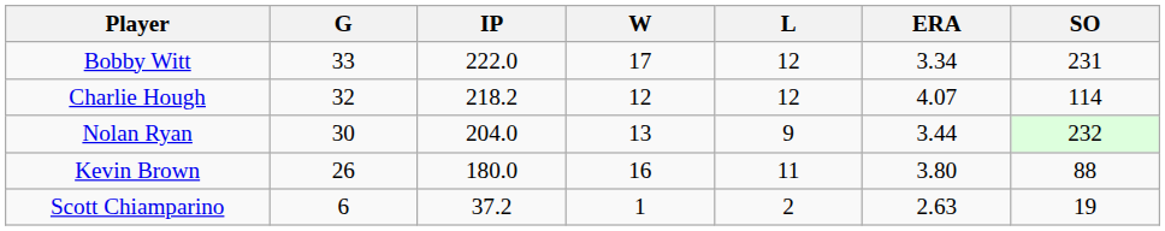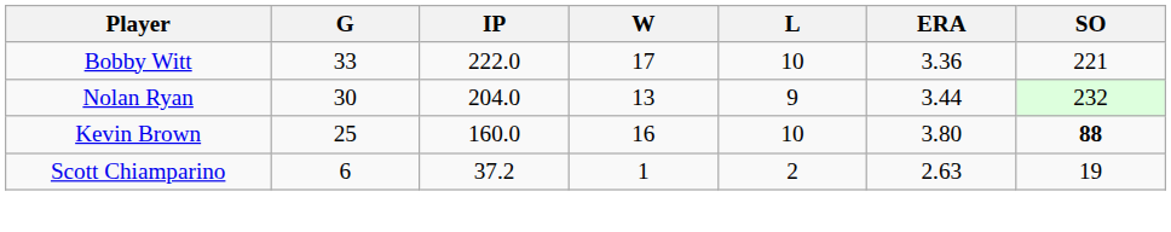 <table class="wikitable sortable">
 <tr>
 <th bgcolor="#DDDDFF" width="16%">Player</th>
 <th bgcolor="#DDDDFF" width="9%">G</th>
 <th bgcolor="#DDDDFF" width="9%">IP</th>
 <th bgcolor="#DDDDFF" width="9%">W</th>
 <th bgcolor="#DDDDFF" width="9%">L</th>
 <th bgcolor="#DDDDFF" width="9%">ERA</th>
 <th bgcolor="#DDDDFF" width="9%">SO</th>
 </tr>
 <tr align="center">
 <td><a href='#'>Bobby Witt</a></td>
 <td>33</td>
 <td>222.0</td>
 <td>17</td>
-<td>12</td>
-<td>3.34</td>
-<td>231</td>
-</tr>
-<tr align="center">
-<td><a href='#'>Charlie Hough</a></td>
-<td>32</td>
-<td>218.2</td>
-<td>12</td>
-<td>12</td>
-<td>4.07</td>
-<td>114</td>
+<td>10</td>
+<td>3.36</td>
+<td>221</td>
 </tr>
 <tr align="center">
 <td><a href='#'>Nolan Ryan</a></td>
 <td>30</td>
 <td>204.0</td>
 <td>13</td>
 <td>9</td>
 <td>3.44</td>
 <td style="background:#DDFFDD;">232</td>
 </tr>
 <tr align="center">
 <td><a href='#'>Kevin Brown</a></td>
-<td>26</td>
-<td>180.0</td>
+<td>25</td>
+<td>160.0</td>
 <td>16</td>
-<td>11</td>
+<td>10</td>
 <td>3.80</td>
-<td>88</td>
+<td><strong>88</strong></td>
 </tr>
 <tr align="center">
 <td><a href='#'>Scott Chiamparino</a></td>
 <td>6</td>
 <td>37.2</td>
 <td>1</td>
 <td>2</td>
 <td>2.63</td>
 <td>19</td>
 </tr>
 </table>
